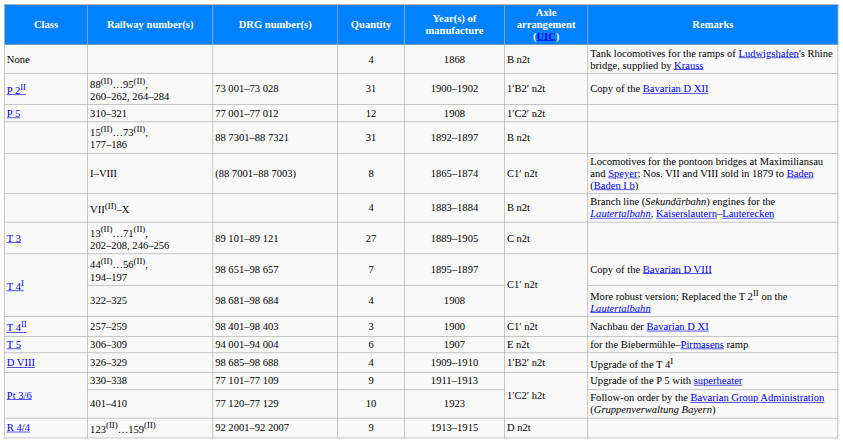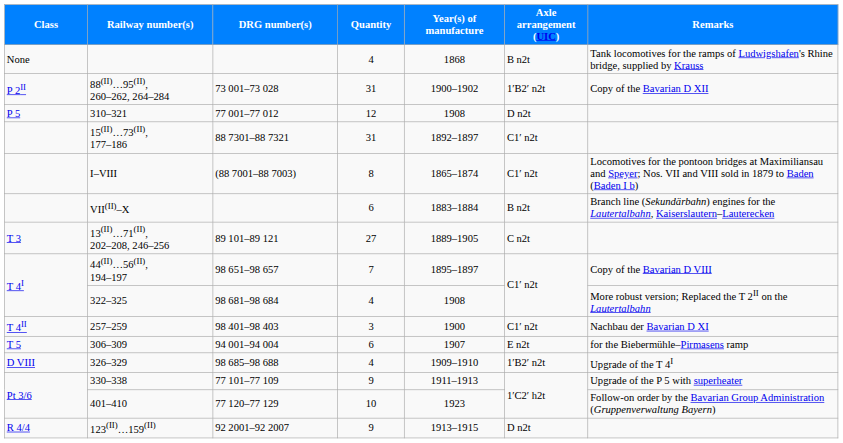 <table class="wikitable"  width="100%">
 <tr>
 <th style="color:#ffffff; background:#0081ff" width="10%">Class</th>
 <th style="color:#ffffff; background:#0081ff" width="15%">Railway number(s)</th>
 <th style="color:#ffffff; background:#0081ff" width="15%">DRG number(s)</th>
 <th style="color:#ffffff; background:#0081ff" width="8%">Quantity</th>
 <th style="color:#ffffff; background:#0081ff" width="12%">Year(s) of manufacture</th>
 <th style="color:#ffffff; background:#0081ff" width="10%">Axle arrangement (<a href='#'>UIC</a>)</th>
 <th style="color:#ffffff; background:#0081ff" width="30%">Remarks</th>
 </tr>
 <tr>
 <td>None</td>
 <td></td>
 <td></td>
 <td align="center">4</td>
 <td align="center">1868</td>
 <td>B n2t</td>
 <td>Tank locomotives for the ramps of <a href='#'>Ludwigshafen</a>'s Rhine bridge, supplied by <a href='#'>Krauss</a></td>
 </tr>
 <tr>
 <td><a href='#'>P 2<sup>II</sup></a></td>
 <td>88<sup>(II)</sup>…95<sup>(II)</sup>, <br>260–262, 264–284</td>
 <td>73 001–73 028</td>
 <td align="center">31</td>
 <td align="center">1900–1902</td>
 <td>1′B2′ n2t</td>
 <td>Copy of the <a href='#'>Bavarian D XII</a></td>
 </tr>
 <tr>
 <td><a href='#'>P 5</a></td>
 <td>310–321</td>
 <td>77 001–77 012</td>
 <td align="center">12</td>
 <td align="center">1908</td>
-<td>1′C2′ n2t</td>
+<td>D n2t</td>
 <td></td>
 </tr>
 <tr>
 <td></td>
 <td>15<sup>(II)</sup>…73<sup>(II)</sup>, <br>177–186</td>
 <td>88 7301–88 7321</td>
 <td align="center">31</td>
 <td align="center">1892–1897</td>
-<td>B n2t</td>
+<td>C1′ n2t</td>
 <td></td>
 </tr>
 <tr>
 <td></td>
 <td>I–VIII</td>
 <td>(88 7001–88 7003)</td>
 <td align="center">8</td>
 <td align="center">1865–1874</td>
 <td>C1′ n2t</td>
 <td>Locomotives for the pontoon bridges at Maximiliansau and <a href='#'>Speyer</a>; Nos. VII and VIII sold in 1879 to <a href='#'>Baden</a> (<a href='#'>Baden I b</a>)</td>
 </tr>
 <tr>
 <td></td>
 <td>VII<sup>(II)</sup>–X</td>
 <td></td>
-<td align="center">4</td>
+<td align="center">6</td>
 <td align="center">1883–1884</td>
 <td>B n2t</td>
 <td>Branch line (<em>Sekundärbahn</em>) engines for the <em><a href='#'>Lautertalbahn</a></em>, <a href='#'>Kaiserslautern</a>–<a href='#'>Lauterecken</a></td>
 </tr>
 <tr>
 <td><a href='#'>T 3</a></td>
 <td>13<sup>(II)</sup>…71<sup>(II)</sup>, <br>202–208, 246–256</td>
 <td>89 101–89 121</td>
 <td align="center">27</td>
 <td align="center">1889–1905</td>
 <td>C n2t</td>
 <td></td>
 </tr>
 <tr>
 <td rowspan="2"><a href='#'>T 4<sup>I</sup></a></td>
 <td>44<sup>(II)</sup>…56<sup>(II)</sup>, <br>194–197</td>
 <td>98 651–98 657</td>
 <td align="center">7</td>
 <td align="center">1895–1897</td>
 <td rowspan="2">C1′ n2t</td>
 <td>Copy of the <a href='#'>Bavarian D VIII</a></td>
 </tr>
 <tr>
 <td>322–325</td>
 <td>98 681–98 684</td>
 <td align="center">4</td>
 <td align="center">1908</td>
 <td>More robust version; Replaced the T 2<sup>II</sup> on the <em><a href='#'>Lautertalbahn</a></em></td>
 </tr>
 <tr>
 <td><a href='#'>T 4<sup>II</sup></a></td>
 <td>257–259</td>
 <td>98 401–98 403</td>
 <td align="center">3</td>
 <td align="center">1900</td>
 <td>C1′ n2t</td>
 <td>Nachbau der <a href='#'>Bavarian D XI</a></td>
 </tr>
 <tr>
 <td><a href='#'>T 5</a></td>
 <td>306–309</td>
 <td>94 001–94 004</td>
 <td align="center">6</td>
 <td align="center">1907</td>
 <td>E n2t</td>
 <td>for the  Biebermühle–<a href='#'>Pirmasens</a> ramp</td>
 </tr>
 <tr>
 <td><a href='#'>D VIII</a></td>
 <td>326–329</td>
 <td>98 685–98 688</td>
 <td align="center">4</td>
 <td align="center">1909–1910</td>
 <td>1′B2′ n2t</td>
 <td>Upgrade of the T 4<sup>I</sup></td>
 </tr>
 <tr>
 <td rowspan="2"><a href='#'>Pt 3/6</a></td>
 <td>330–338</td>
 <td>77 101–77 109</td>
 <td align="center">9</td>
 <td align="center">1911–1913</td>
 <td rowspan="2">1′C2′ h2t</td>
 <td>Upgrade of the P 5 with <a href='#'>superheater</a></td>
 </tr>
 <tr>
 <td>401–410</td>
 <td>77 120–77 129</td>
 <td align="center">10</td>
 <td align="center">1923</td>
 <td>Follow-on order by the <a href='#'>Bavarian Group Administration</a> (<em>Gruppenverwaltung Bayern</em>)</td>
 </tr>
 <tr>
 <td><a href='#'>R 4/4</a></td>
 <td>123<sup>(II)</sup>…159<sup>(II)</sup></td>
 <td>92 2001–92 2007</td>
 <td align="center">9</td>
 <td align="center">1913–1915</td>
 <td>D n2t</td>
 <td></td>
 </tr>
 </table>
